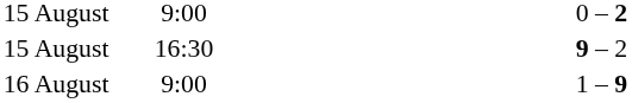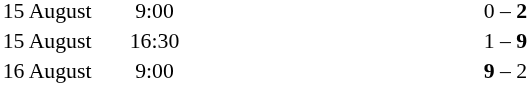 <table cellspacing="2">
 <tr align="center">
 <td>15 August</td>
 <td>9:00</td>
 <td align="right"></td>
 <td>0 – <strong>2</strong></td>
 <td align="left"></td>
 </tr>
 <tr align="center">
 <td width="100">15 August</td>
 <td width="50">16:30</td>
 <td width="200" align="right"><strong></strong></td>
-<td width="50"><strong>9</strong> – 2</td>
+<td>1 – <strong>9</strong></td>
 <td width="200" align="left"></td>
 </tr>
 <tr align="center">
 <td>16 August</td>
 <td>9:00</td>
 <td align="right"></td>
-<td>1 – <strong>9</strong></td>
+<td width="50"><strong>9</strong> – 2</td>
 <td align="left"><strong></strong></td>
 </tr>
 </table>
